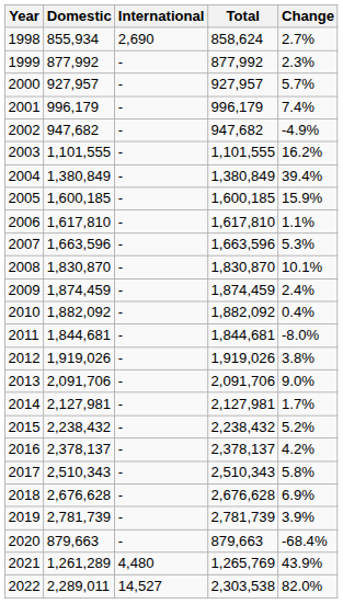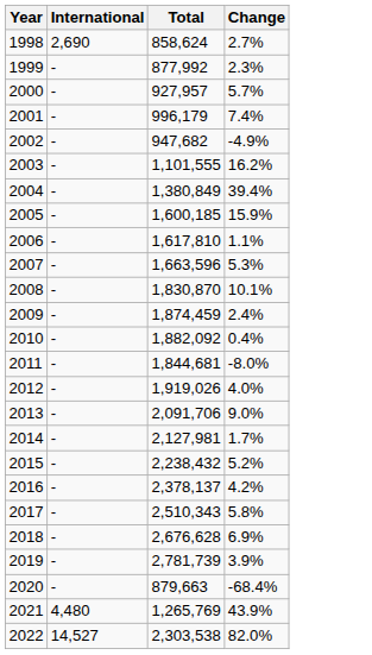 <table class="wikitable sortable">
 <tr>
 <th>Year</th>
-<th>Domestic</th>
 <th>International</th>
 <th>Total</th>
 <th>Change</th>
 </tr>
 <tr>
 <td>1998</td>
-<td>855,934</td>
 <td>2,690</td>
 <td>858,624</td>
 <td> 2.7%</td>
 </tr>
 <tr>
 <td>1999</td>
-<td>877,992</td>
 <td>-</td>
 <td>877,992</td>
 <td> 2.3%</td>
 </tr>
 <tr>
 <td>2000</td>
-<td>927,957</td>
 <td>-</td>
 <td>927,957</td>
 <td> 5.7%</td>
 </tr>
 <tr>
 <td>2001</td>
-<td>996,179</td>
 <td>-</td>
 <td>996,179</td>
 <td> 7.4%</td>
 </tr>
 <tr>
 <td>2002</td>
-<td>947,682</td>
 <td>-</td>
 <td>947,682</td>
 <td> -4.9%</td>
 </tr>
 <tr>
 <td>2003</td>
-<td>1,101,555</td>
 <td>-</td>
 <td>1,101,555</td>
 <td> 16.2%</td>
 </tr>
 <tr>
 <td>2004</td>
-<td>1,380,849</td>
 <td>-</td>
 <td>1,380,849</td>
 <td> 39.4%</td>
 </tr>
 <tr>
 <td>2005</td>
-<td>1,600,185</td>
 <td>-</td>
 <td>1,600,185</td>
 <td> 15.9%</td>
 </tr>
 <tr>
 <td>2006</td>
-<td>1,617,810</td>
 <td>-</td>
 <td>1,617,810</td>
 <td> 1.1%</td>
 </tr>
 <tr>
 <td>2007</td>
-<td>1,663,596</td>
 <td>-</td>
 <td>1,663,596</td>
 <td> 5.3%</td>
 </tr>
 <tr>
 <td>2008</td>
-<td>1,830,870</td>
 <td>-</td>
 <td>1,830,870</td>
 <td> 10.1%</td>
 </tr>
 <tr>
 <td>2009</td>
-<td>1,874,459</td>
 <td>-</td>
 <td>1,874,459</td>
 <td> 2.4%</td>
 </tr>
 <tr>
 <td>2010</td>
-<td>1,882,092</td>
 <td>-</td>
 <td>1,882,092</td>
 <td> 0.4%</td>
 </tr>
 <tr>
 <td>2011</td>
-<td>1,844,681</td>
 <td>-</td>
 <td>1,844,681</td>
 <td> -8.0%</td>
 </tr>
 <tr>
 <td>2012</td>
-<td>1,919,026</td>
 <td>-</td>
 <td>1,919,026</td>
-<td> 3.8%</td>
+<td> 4.0%</td>
 </tr>
 <tr>
 <td>2013</td>
-<td>2,091,706</td>
 <td>-</td>
 <td>2,091,706</td>
 <td> 9.0%</td>
 </tr>
 <tr>
 <td>2014</td>
-<td>2,127,981</td>
 <td>-</td>
 <td>2,127,981</td>
 <td> 1.7%</td>
 </tr>
 <tr>
 <td>2015</td>
-<td>2,238,432</td>
 <td>-</td>
 <td>2,238,432</td>
 <td> 5.2%</td>
 </tr>
 <tr>
 <td>2016</td>
-<td>2,378,137</td>
 <td>-</td>
 <td>2,378,137</td>
 <td> 4.2%</td>
 </tr>
 <tr>
 <td>2017</td>
-<td>2,510,343</td>
 <td>-</td>
 <td>2,510,343</td>
 <td> 5.8%</td>
 </tr>
 <tr>
 <td>2018</td>
-<td>2,676,628</td>
 <td>-</td>
 <td>2,676,628</td>
 <td> 6.9%</td>
 </tr>
 <tr>
 <td>2019</td>
-<td>2,781,739</td>
 <td>-</td>
 <td>2,781,739</td>
 <td> 3.9%</td>
 </tr>
 <tr>
 <td>2020</td>
-<td>879,663</td>
 <td>-</td>
 <td>879,663</td>
 <td> -68.4%</td>
 </tr>
 <tr>
 <td>2021</td>
-<td>1,261,289</td>
 <td>4,480</td>
 <td>1,265,769</td>
 <td> 43.9%</td>
 </tr>
 <tr>
 <td>2022</td>
-<td>2,289,011</td>
 <td>14,527</td>
 <td>2,303,538</td>
 <td> 82.0%</td>
 </tr>
 </table>
